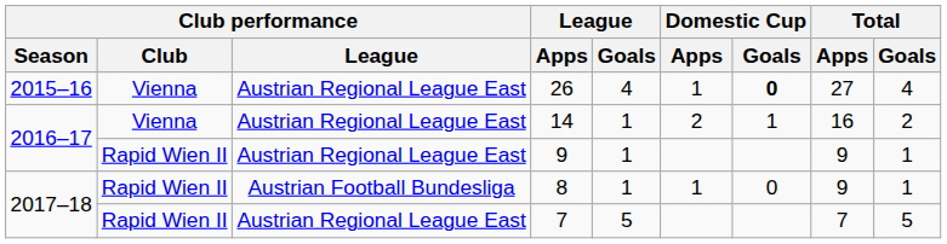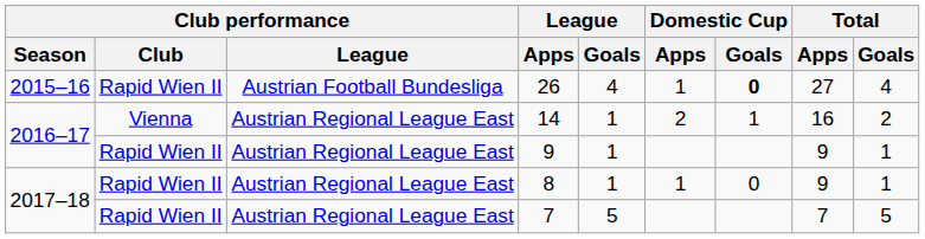 <table class="wikitable" style="text-align:center">
 <tr>
 <th colspan=3>Club performance</th>
 <th colspan=2>League</th>
 <th colspan=2>Domestic Cup</th>
 <th colspan=2>Total</th>
 </tr>
 <tr>
 <th>Season</th>
 <th>Club</th>
 <th>League</th>
 <th>Apps</th>
 <th>Goals</th>
 <th>Apps</th>
 <th>Goals</th>
 <th>Apps</th>
 <th>Goals</th>
 </tr>
 <tr>
 <td><a href='#'>2015–16</a></td>
-<td><a href='#'>Vienna</a></td>
-<td><a href='#'>Austrian Regional League East</a></td>
+<td><a href='#'>Rapid Wien II</a></td>
+<td><a href='#'>Austrian Football Bundesliga</a></td>
 <td>26</td>
 <td>4</td>
 <td>1</td>
 <td><strong>0</strong></td>
 <td>27</td>
 <td>4</td>
 </tr>
 <tr>
 <td rowspan="2"><a href='#'>2016–17</a></td>
 <td><a href='#'>Vienna</a></td>
 <td><a href='#'>Austrian Regional League East</a></td>
 <td>14</td>
 <td>1</td>
 <td>2</td>
 <td>1</td>
 <td>16</td>
 <td>2</td>
 </tr>
 <tr>
 <td><a href='#'>Rapid Wien II</a></td>
 <td><a href='#'>Austrian Regional League East</a></td>
 <td>9</td>
 <td>1</td>
 <td></td>
 <td></td>
 <td>9</td>
 <td>1</td>
 </tr>
 <tr>
 <td rowspan="2">2017–18</td>
 <td><a href='#'>Rapid Wien II</a></td>
-<td><a href='#'>Austrian Football Bundesliga</a></td>
+<td><a href='#'>Austrian Regional League East</a></td>
 <td>8</td>
 <td>1</td>
 <td>1</td>
 <td>0</td>
 <td>9</td>
 <td>1</td>
 </tr>
 <tr>
 <td><a href='#'>Rapid Wien II</a></td>
 <td><a href='#'>Austrian Regional League East</a></td>
 <td>7</td>
 <td>5</td>
 <td></td>
 <td></td>
 <td>7</td>
 <td>5</td>
 </tr>
 </table>
